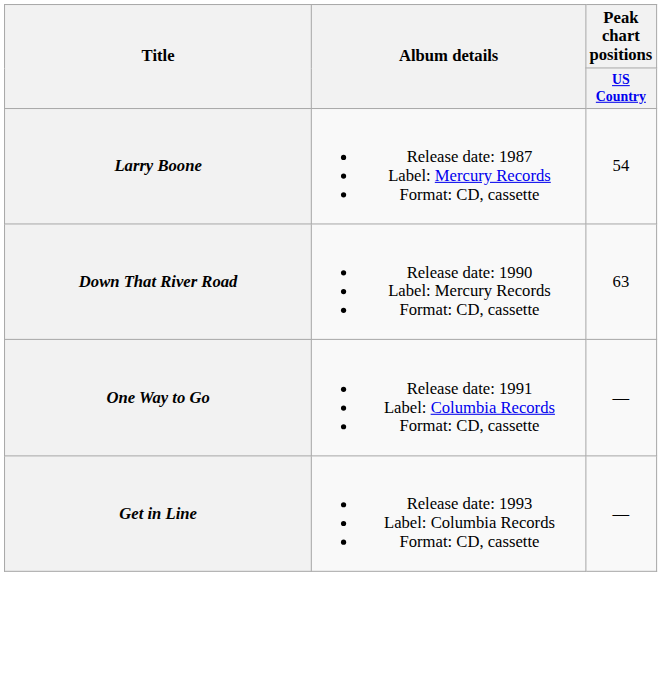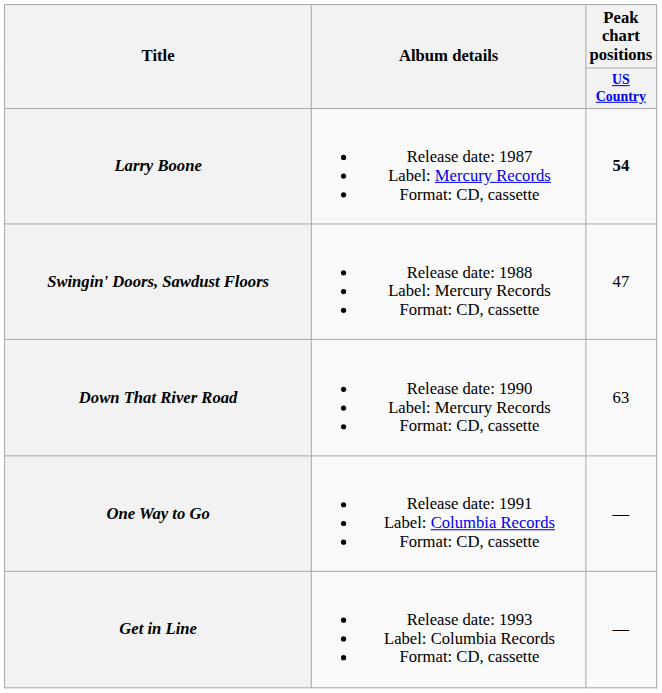 <table class="wikitable plainrowheaders" style="text-align:center;">
 <tr>
 <th rowspan="2" style="width:18em;">Title</th>
 <th rowspan="2" style="width:16em;">Album details</th>
 <th colspan="1">Peak chart positions</th>
 </tr>
 <tr style="font-size:smaller;">
 <th width="45"><a href='#'>US Country</a></th>
 </tr>
 <tr>
 <th scope="row"><em>Larry Boone</em></th>
 <td><br><ul><li>Release date: 1987</li><li>Label: <a href='#'>Mercury Records</a></li><li>Format: CD, cassette</li></ul></td>
-<td>54</td>
+<td><strong>54</strong></td>
+</tr>
+<tr>
+<th scope="row"><em>Swingin' Doors, Sawdust Floors</em></th>
+<td><br><ul><li>Release date: 1988</li><li>Label: Mercury Records</li><li>Format: CD, cassette</li></ul></td>
+<td>47</td>
 </tr>
 <tr>
 <th scope="row"><em>Down That River Road</em></th>
 <td><br><ul><li>Release date: 1990</li><li>Label: Mercury Records</li><li>Format: CD, cassette</li></ul></td>
 <td>63</td>
 </tr>
 <tr>
 <th scope="row"><em>One Way to Go</em></th>
 <td><br><ul><li>Release date: 1991</li><li>Label: <a href='#'>Columbia Records</a></li><li>Format: CD, cassette</li></ul></td>
 <td>—</td>
 </tr>
 <tr>
 <th scope="row"><em>Get in Line</em></th>
 <td><br><ul><li>Release date: 1993</li><li>Label: Columbia Records</li><li>Format: CD, cassette</li></ul></td>
 <td>—</td>
 </tr>
 </table>
